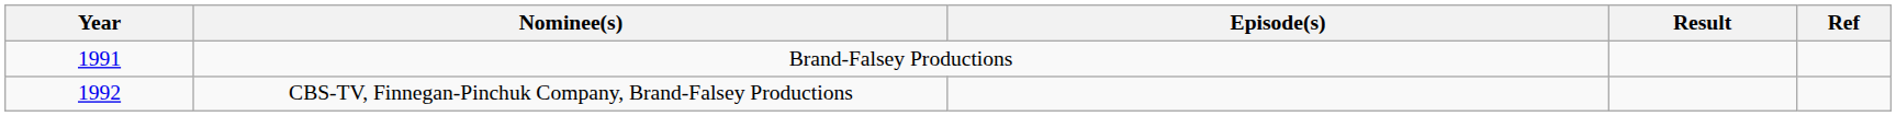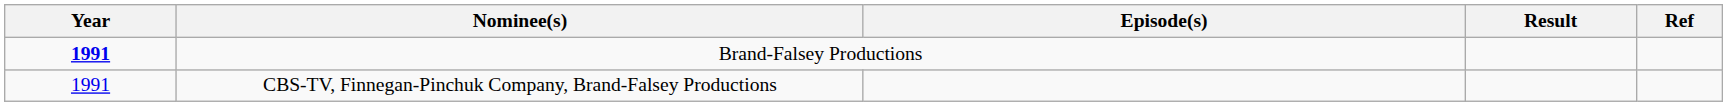 <table class="wikitable plainrowheaders" style="font-size: 90%; text-align:center" width=100%>
 <tr>
 <th scope="col" width="10%">Year</th>
 <th scope="col" width="40%">Nominee(s)</th>
 <th scope="col" width="35%">Episode(s)</th>
 <th scope="col" width="10%">Result</th>
 <th scope="col" width="5%">Ref</th>
 </tr>
 <tr>
-<td><a href='#'>1991</a></td>
+<td><strong><a href='#'>1991</a></strong></td>
 <td colspan="2">Brand-Falsey Productions</td>
 <td></td>
 <td></td>
 </tr>
 <tr>
-<td><a href='#'>1992</a></td>
+<td><a href='#'>1991</a></td>
 <td>CBS-TV, Finnegan-Pinchuk Company, Brand-Falsey Productions</td>
 <td></td>
 <td></td>
 <td></td>
 </tr>
 </table>
